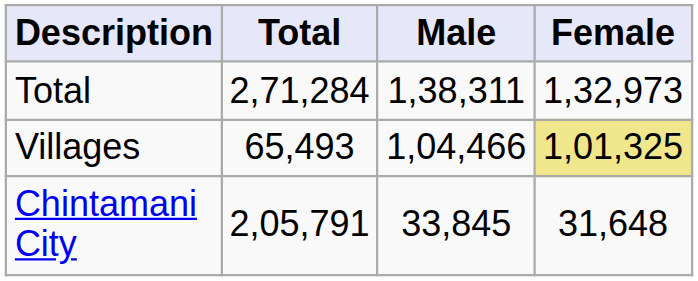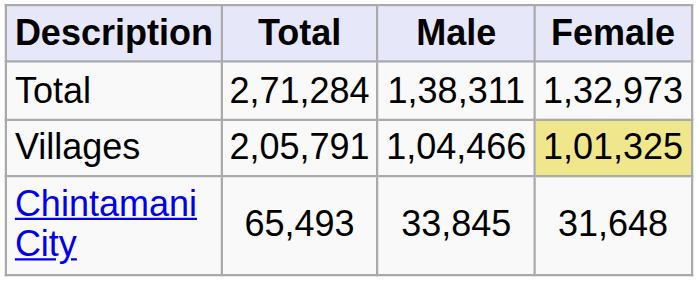 <table class="wikitable" style="margin: 1em auto 1em auto;">
 <tr>
 <th align="center" width="40" style="background: #E6E8FA;">Description</th>
 <th align="center" width="40" style="background: #E6E8FA;">Total</th>
 <th align="center" width="40" style="background: #E6E8FA;">Male</th>
 <th align="center" width="40" style="background: #E6E8FA;">Female</th>
 </tr>
 <tr>
 <td align="left">Total</td>
 <td align="center">2,71,284</td>
 <td align="center">1,38,311</td>
 <td align="center">1,32,973</td>
 </tr>
 <tr>
 <td align="left">Villages</td>
-<td align="center">65,493</td>
+<td align="center">2,05,791</td>
 <td align="center">1,04,466</td>
 <td align="center" style="background: khaki;">1,01,325</td>
 </tr>
 <tr>
 <td align="left"><a href='#'>Chintamani City</a></td>
-<td align="center">2,05,791</td>
+<td align="center">65,493</td>
 <td align="center">33,845</td>
 <td align="center">31,648</td>
 </tr>
 </table>
